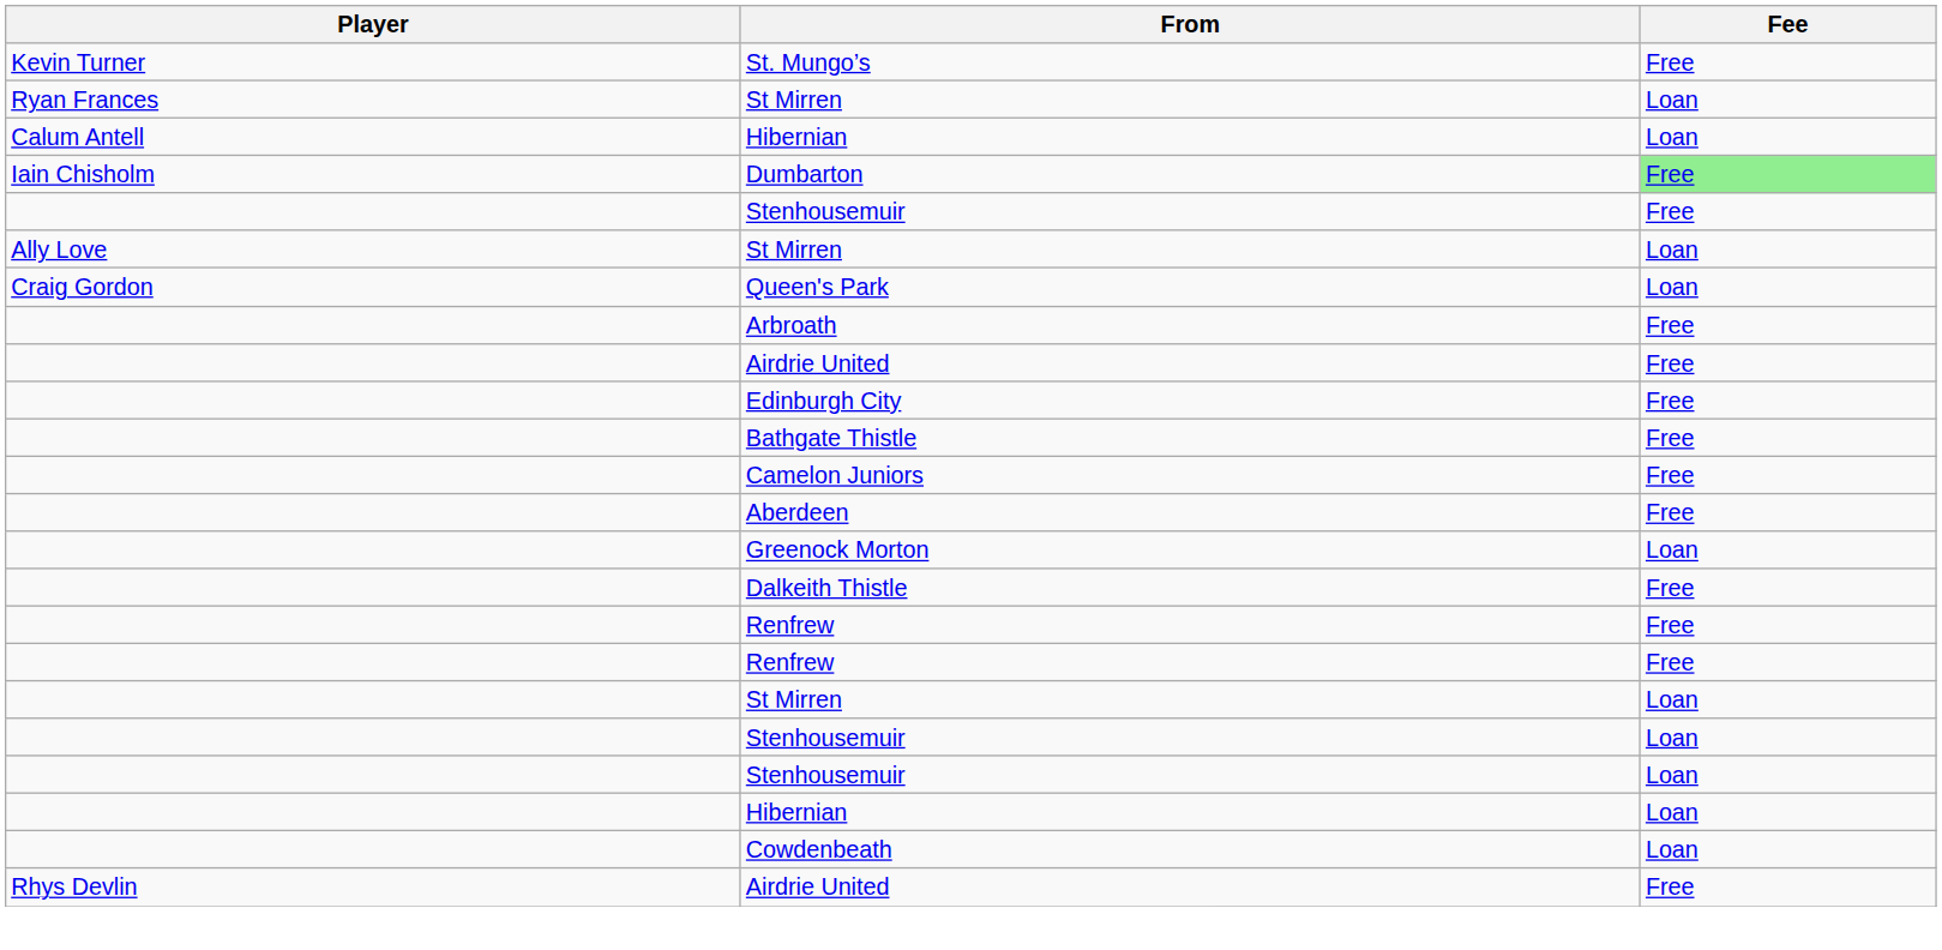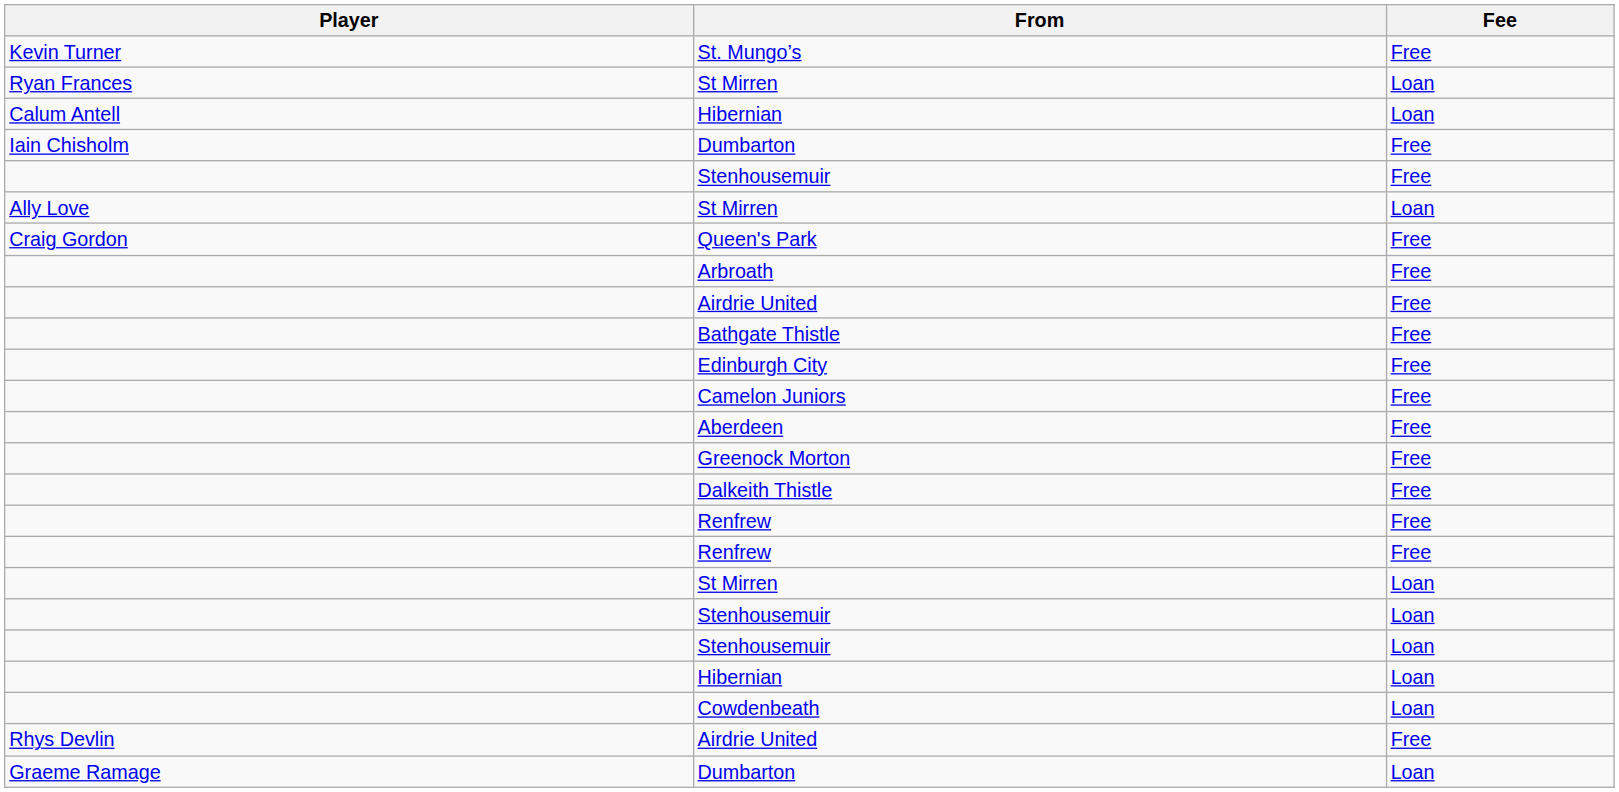 <table class="wikitable" style="text-align:center; font-size:95%;width:98%; text-align:left">
 <tr>
 <th>Player</th>
 <th>From</th>
 <th>Fee</th>
 </tr>
 <tr>
 <td> <a href='#'>Kevin Turner</a></td>
 <td> <a href='#'>St. Mungo’s</a></td>
 <td><a href='#'>Free</a></td>
 </tr>
 <tr>
 <td> <a href='#'>Ryan Frances</a></td>
 <td> <a href='#'>St Mirren</a></td>
 <td><a href='#'>Loan</a></td>
 </tr>
 <tr>
 <td> <a href='#'>Calum Antell</a></td>
 <td> <a href='#'>Hibernian</a></td>
 <td><a href='#'>Loan</a></td>
 </tr>
 <tr>
 <td> <a href='#'>Iain Chisholm</a></td>
 <td> <a href='#'>Dumbarton</a></td>
-<td style="background: lightgreen;"><a href='#'>Free</a></td>
+<td><a href='#'>Free</a></td>
 </tr>
 <tr>
 <td> </td>
 <td> <a href='#'>Stenhousemuir</a></td>
 <td><a href='#'>Free</a></td>
 </tr>
 <tr>
 <td> <a href='#'>Ally Love</a></td>
 <td> <a href='#'>St Mirren</a></td>
 <td><a href='#'>Loan</a></td>
 </tr>
 <tr>
 <td> <a href='#'>Craig Gordon</a></td>
 <td> <a href='#'>Queen's Park</a></td>
-<td><a href='#'>Loan</a></td>
+<td><a href='#'>Free</a></td>
 </tr>
 <tr>
 <td> </td>
 <td> <a href='#'>Arbroath</a></td>
 <td><a href='#'>Free</a></td>
 </tr>
 <tr>
 <td> </td>
 <td> <a href='#'>Airdrie United</a></td>
 <td><a href='#'>Free</a></td>
 </tr>
 <tr>
 <td> </td>
-<td> <a href='#'>Edinburgh City</a></td>
+<td> <a href='#'>Bathgate Thistle</a></td>
 <td><a href='#'>Free</a></td>
 </tr>
 <tr>
 <td> </td>
-<td> <a href='#'>Bathgate Thistle</a></td>
+<td> <a href='#'>Edinburgh City</a></td>
 <td><a href='#'>Free</a></td>
 </tr>
 <tr>
 <td> </td>
 <td> <a href='#'>Camelon Juniors</a></td>
 <td><a href='#'>Free</a></td>
 </tr>
 <tr>
 <td> </td>
 <td> <a href='#'>Aberdeen</a></td>
 <td><a href='#'>Free</a></td>
 </tr>
 <tr>
 <td> </td>
 <td> <a href='#'>Greenock Morton</a></td>
-<td><a href='#'>Loan</a></td>
+<td><a href='#'>Free</a></td>
 </tr>
 <tr>
 <td> </td>
 <td> <a href='#'>Dalkeith Thistle</a></td>
 <td><a href='#'>Free</a></td>
 </tr>
 <tr>
 <td> </td>
 <td> <a href='#'>Renfrew</a></td>
 <td><a href='#'>Free</a></td>
 </tr>
 <tr>
 <td> </td>
 <td> <a href='#'>Renfrew</a></td>
 <td><a href='#'>Free</a></td>
 </tr>
 <tr>
 <td> </td>
 <td> <a href='#'>St Mirren</a></td>
 <td><a href='#'>Loan</a></td>
 </tr>
 <tr>
 <td> </td>
 <td> <a href='#'>Stenhousemuir</a></td>
 <td><a href='#'>Loan</a></td>
 </tr>
 <tr>
 <td> </td>
 <td> <a href='#'>Stenhousemuir</a></td>
 <td><a href='#'>Loan</a></td>
 </tr>
 <tr>
 <td> </td>
 <td> <a href='#'>Hibernian</a></td>
 <td><a href='#'>Loan</a></td>
 </tr>
 <tr>
 <td> </td>
 <td> <a href='#'>Cowdenbeath</a></td>
 <td><a href='#'>Loan</a></td>
 </tr>
 <tr>
 <td> <a href='#'>Rhys Devlin</a></td>
 <td> <a href='#'>Airdrie United</a></td>
 <td><a href='#'>Free</a></td>
 </tr>
+<tr>
+<td> <a href='#'>Graeme Ramage</a></td>
+<td> <a href='#'>Dumbarton</a></td>
+<td><a href='#'>Loan</a></td>
+</tr>
 </table>
